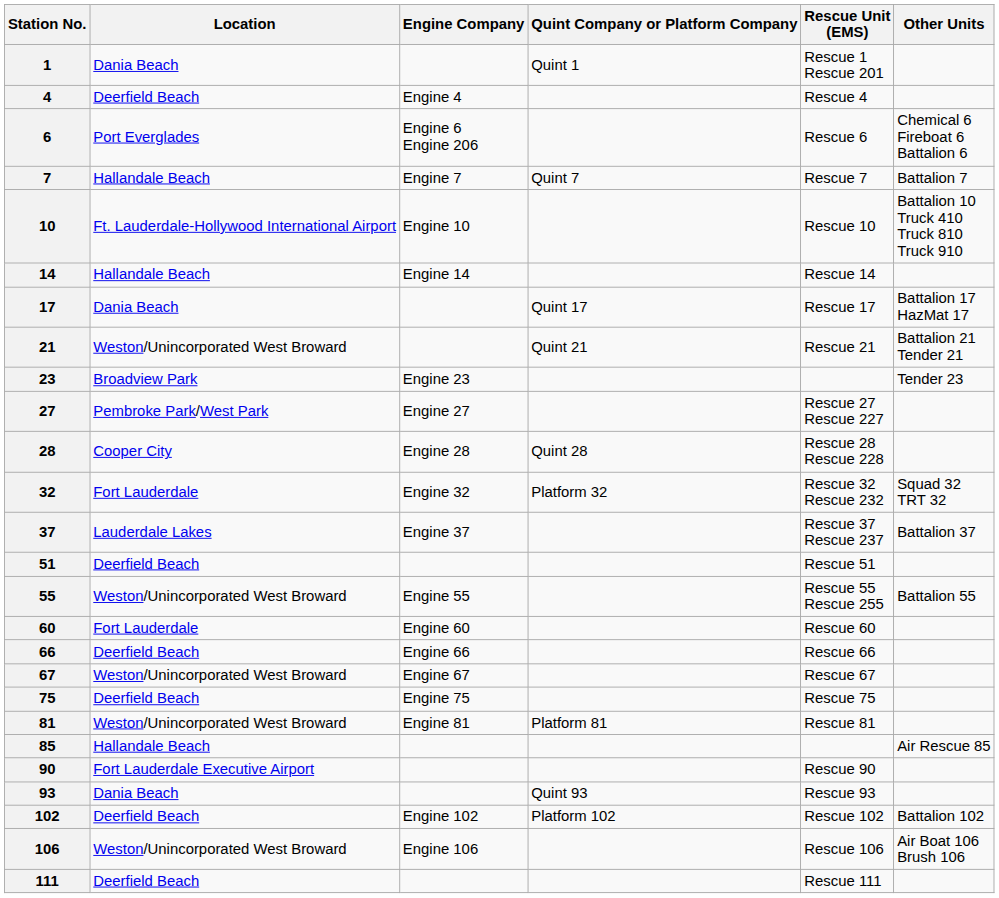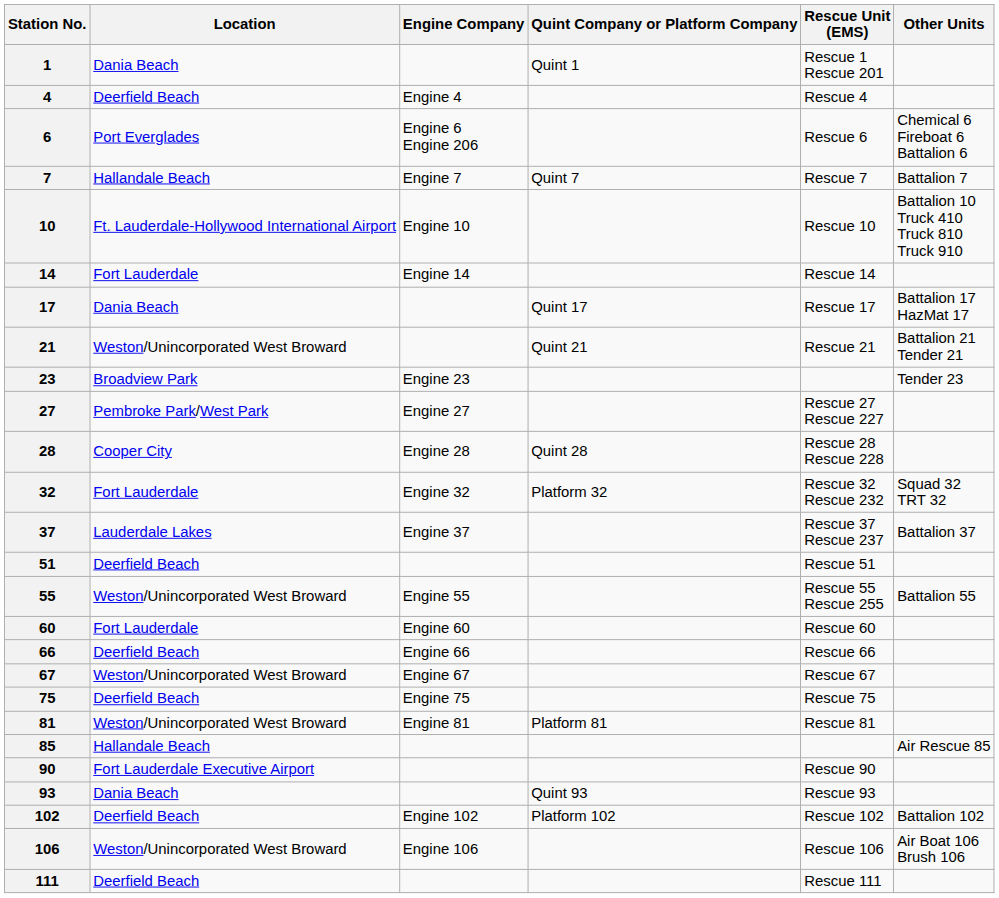 <table class="wikitable">
 <tr>
 <th>Station No.</th>
 <th>Location</th>
 <th>Engine Company</th>
 <th>Quint Company or Platform Company</th>
 <th>Rescue Unit<br>(EMS)</th>
 <th>Other Units</th>
 </tr>
 <tr>
 <th>1</th>
 <td><a href='#'>Dania Beach</a></td>
 <td></td>
 <td>Quint 1</td>
 <td>Rescue 1<br>Rescue 201</td>
 <td></td>
 </tr>
 <tr>
 <th>4</th>
 <td><a href='#'>Deerfield Beach</a></td>
 <td>Engine 4</td>
 <td></td>
 <td>Rescue 4</td>
 <td></td>
 </tr>
 <tr>
 <th>6</th>
 <td><a href='#'>Port Everglades</a></td>
 <td>Engine 6<br>Engine 206</td>
 <td></td>
 <td>Rescue 6</td>
 <td>Chemical 6<br>Fireboat 6<br>Battalion 6</td>
 </tr>
 <tr>
 <th>7</th>
 <td><a href='#'>Hallandale Beach</a></td>
 <td>Engine 7</td>
 <td>Quint 7</td>
 <td>Rescue 7</td>
 <td>Battalion 7</td>
 </tr>
 <tr>
 <th>10</th>
 <td><a href='#'>Ft. Lauderdale-Hollywood International Airport</a></td>
 <td>Engine 10</td>
 <td></td>
 <td>Rescue 10</td>
 <td>Battalion 10<br>Truck 410<br>Truck 810<br>Truck 910</td>
 </tr>
 <tr>
 <th>14</th>
-<td><a href='#'>Hallandale Beach</a></td>
+<td><a href='#'>Fort Lauderdale</a></td>
 <td>Engine 14</td>
 <td></td>
 <td>Rescue 14</td>
 <td></td>
 </tr>
 <tr>
 <th>17</th>
 <td><a href='#'>Dania Beach</a></td>
 <td></td>
 <td>Quint 17</td>
 <td>Rescue 17</td>
 <td>Battalion 17<br>HazMat 17</td>
 </tr>
 <tr>
 <th>21</th>
 <td><a href='#'>Weston</a>/Unincorporated West Broward</td>
 <td></td>
 <td>Quint 21</td>
 <td>Rescue 21</td>
 <td>Battalion 21<br>Tender 21</td>
 </tr>
 <tr>
 <th>23</th>
 <td><a href='#'>Broadview Park</a></td>
 <td>Engine 23</td>
 <td></td>
 <td></td>
 <td>Tender 23</td>
 </tr>
 <tr>
 <th>27</th>
 <td><a href='#'>Pembroke Park</a>/<a href='#'>West Park</a></td>
 <td>Engine 27</td>
 <td></td>
 <td>Rescue 27<br>Rescue 227</td>
 <td></td>
 </tr>
 <tr>
 <th>28</th>
 <td><a href='#'>Cooper City</a></td>
 <td>Engine 28</td>
 <td>Quint 28</td>
 <td>Rescue 28<br>Rescue 228</td>
 <td></td>
 </tr>
 <tr>
 <th>32</th>
 <td><a href='#'>Fort Lauderdale</a></td>
 <td>Engine 32</td>
 <td>Platform 32</td>
 <td>Rescue 32<br>Rescue 232</td>
 <td>Squad 32<br>TRT 32</td>
 </tr>
 <tr>
 <th>37</th>
 <td><a href='#'>Lauderdale Lakes</a></td>
 <td>Engine 37</td>
 <td></td>
 <td>Rescue 37<br>Rescue 237</td>
 <td>Battalion 37</td>
 </tr>
 <tr>
 <th>51</th>
 <td><a href='#'>Deerfield Beach</a></td>
 <td></td>
 <td></td>
 <td>Rescue 51</td>
 <td></td>
 </tr>
 <tr>
 <th>55</th>
 <td><a href='#'>Weston</a>/Unincorporated West Broward</td>
 <td>Engine 55</td>
 <td></td>
 <td>Rescue 55<br>Rescue 255</td>
 <td>Battalion 55</td>
 </tr>
 <tr>
 <th>60</th>
 <td><a href='#'>Fort Lauderdale</a></td>
 <td>Engine 60</td>
 <td></td>
 <td>Rescue 60</td>
 <td></td>
 </tr>
 <tr>
 <th>66</th>
 <td><a href='#'>Deerfield Beach</a></td>
 <td>Engine 66</td>
 <td></td>
 <td>Rescue 66</td>
 <td></td>
 </tr>
 <tr>
 <th>67</th>
 <td><a href='#'>Weston</a>/Unincorporated West Broward</td>
 <td>Engine 67</td>
 <td></td>
 <td>Rescue 67</td>
 <td></td>
 </tr>
 <tr>
 <th>75</th>
 <td><a href='#'>Deerfield Beach</a></td>
 <td>Engine 75</td>
 <td></td>
 <td>Rescue 75</td>
 <td></td>
 </tr>
 <tr>
 <th>81</th>
 <td><a href='#'>Weston</a>/Unincorporated West Broward</td>
 <td>Engine 81</td>
 <td>Platform 81</td>
 <td>Rescue 81</td>
 <td></td>
 </tr>
 <tr>
 <th>85</th>
 <td><a href='#'>Hallandale Beach</a></td>
 <td></td>
 <td></td>
 <td></td>
 <td>Air Rescue 85</td>
 </tr>
 <tr>
 <th>90</th>
 <td><a href='#'>Fort Lauderdale Executive Airport</a></td>
 <td></td>
 <td></td>
 <td>Rescue 90</td>
 <td></td>
 </tr>
 <tr>
 <th>93</th>
 <td><a href='#'>Dania Beach</a></td>
 <td></td>
 <td>Quint 93</td>
 <td>Rescue 93</td>
 <td></td>
 </tr>
 <tr>
 <th>102</th>
 <td><a href='#'>Deerfield Beach</a></td>
 <td>Engine 102</td>
 <td>Platform 102</td>
 <td>Rescue 102</td>
 <td>Battalion 102</td>
 </tr>
 <tr>
 <th>106</th>
 <td><a href='#'>Weston</a>/Unincorporated West Broward</td>
 <td>Engine 106</td>
 <td></td>
 <td>Rescue 106</td>
 <td>Air Boat 106<br>Brush 106</td>
 </tr>
 <tr>
 <th>111</th>
 <td><a href='#'>Deerfield Beach</a></td>
 <td></td>
 <td></td>
 <td>Rescue 111</td>
 <td></td>
 </tr>
 </table>
